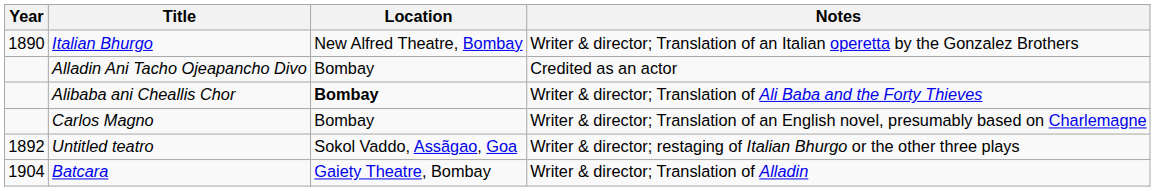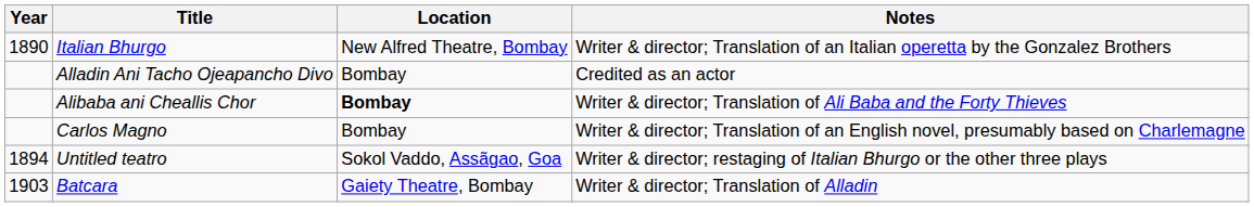 <table class="wikitable">
 <tr>
 <th>Year</th>
 <th>Title</th>
 <th>Location</th>
 <th>Notes</th>
 </tr>
 <tr>
 <td>1890</td>
 <td><em><a href='#'>Italian Bhurgo</a></em></td>
 <td>New Alfred Theatre, <a href='#'>Bombay</a></td>
 <td>Writer & director; Translation of  an Italian <a href='#'>operetta</a> by the Gonzalez Brothers</td>
 </tr>
 <tr>
 <td></td>
 <td><em>Alladin Ani Tacho Ojeapancho Divo</em></td>
 <td>Bombay</td>
 <td>Credited as an actor</td>
 </tr>
 <tr>
 <td></td>
 <td><em>Alibaba ani Cheallis Chor</em></td>
 <td><strong>Bombay</strong></td>
 <td>Writer & director; Translation of <em><a href='#'>Ali Baba and the Forty Thieves</a></em></td>
 </tr>
 <tr>
 <td></td>
 <td><em>Carlos Magno</em></td>
 <td>Bombay</td>
 <td>Writer & director; Translation of an English novel, presumably based on <a href='#'>Charlemagne</a></td>
 </tr>
 <tr>
-<td>1892</td>
+<td>1894</td>
 <td><em>Untitled teatro</em></td>
 <td>Sokol Vaddo, <a href='#'>Assãgao</a>, <a href='#'>Goa</a></td>
 <td>Writer & director; restaging of <em>Italian Bhurgo</em> or the other three plays</td>
 </tr>
 <tr>
-<td>1904</td>
+<td>1903</td>
 <td><em><a href='#'>Batcara</a></em></td>
 <td><a href='#'>Gaiety Theatre</a>, Bombay</td>
 <td>Writer & director; Translation of <em><a href='#'>Alladin</a></em></td>
 </tr>
 </table>
